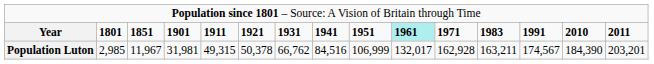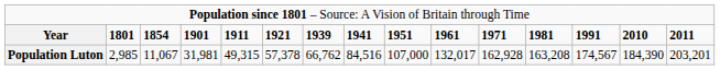 <table class="wikitable">
 <tr>
 <td colspan="15" style="text-align:center;"><strong>Population since 1801</strong> – Source: A Vision of Britain through Time</td>
 </tr>
 <tr>
 <th>Year</th>
 <td><strong>1801</strong></td>
-<td><strong>1851</strong></td>
+<td><strong>1854</strong></td>
 <td><strong>1901</strong></td>
 <td><strong>1911</strong></td>
 <td><strong>1921</strong></td>
-<td><strong>1931</strong></td>
+<td><strong>1939</strong></td>
 <td><strong>1941</strong></td>
 <td><strong>1951</strong></td>
-<td style="background: paleturquoise;"><strong>1961</strong></td>
+<td><strong>1961</strong></td>
 <td><strong>1971</strong></td>
-<td><strong>1983</strong></td>
+<td><strong>1981</strong></td>
 <td><strong>1991</strong></td>
 <td><strong>2010</strong></td>
 <td><strong>2011</strong></td>
 </tr>
 <tr>
 <th>Population Luton</th>
 <td>2,985</td>
-<td>11,967</td>
+<td>11,067</td>
 <td>31,981</td>
 <td>49,315</td>
-<td>50,378</td>
+<td>57,378</td>
 <td>66,762</td>
 <td>84,516</td>
-<td>106,999</td>
+<td>107,000</td>
 <td>132,017</td>
 <td>162,928</td>
-<td>163,211</td>
+<td>163,208</td>
 <td>174,567</td>
 <td>184,390</td>
 <td>203,201</td>
 </tr>
 </table>
